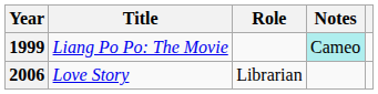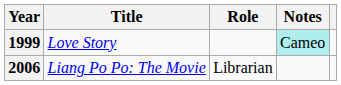 <table class="wikitable sortable plainrowheaders">
 <tr>
 <th scope="col">Year</th>
 <th scope="col">Title</th>
 <th scope="col">Role</th>
 <th scope="col" class="unsortable">Notes</th>
 <th scope="col" class="unsortable"></th>
 </tr>
 <tr>
 <th scope="row">1999</th>
-<td><em><a href='#'>Liang Po Po: The Movie</a></em></td>
+<td><em><a href='#'>Love Story</a></em></td>
 <td></td>
 <td style="background: paleturquoise;">Cameo</td>
 <td></td>
 </tr>
 <tr>
 <th scope="row">2006</th>
-<td><em><a href='#'>Love Story</a></em></td>
+<td><em><a href='#'>Liang Po Po: The Movie</a></em></td>
 <td>Librarian</td>
 <td></td>
 <td></td>
 </tr>
 </table>
